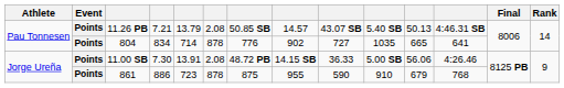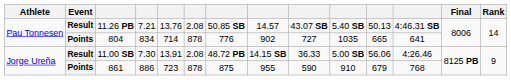 <table class="wikitable" style="font-size:90%">
 <tr>
 <th>Athlete</th>
 <th>Event</th>
 <th></th>
 <th></th>
 <th></th>
 <th></th>
 <th></th>
 <th></th>
 <th></th>
 <th></th>
 <th></th>
 <th></th>
 <th>Final</th>
 <th>Rank</th>
 </tr>
 <tr style=text-align:center>
 <td rowspan=2 style=text-align:left><a href='#'>Pau Tonnesen</a></td>
-<th style="font-size:95%">Points</th>
+<th style="font-size:95%">Result</th>
 <td>11.26 <strong>PB</strong></td>
 <td>7.21</td>
-<td>13.79</td>
+<td>13.76</td>
 <td>2.08</td>
 <td>50.85 <strong>SB</strong></td>
 <td>14.57</td>
 <td>43.07 <strong>SB</strong></td>
 <td>5.40 <strong>SB</strong></td>
 <td>50.13</td>
 <td>4:46.31 <strong>SB</strong></td>
 <td rowspan=2>8006</td>
 <td rowspan=2>14</td>
 </tr>
 <tr style=text-align:center>
 <th style="font-size:95%">Points</th>
 <td>804</td>
 <td>834</td>
 <td>714</td>
 <td>878</td>
 <td>776</td>
 <td>902</td>
 <td>727</td>
 <td>1035</td>
 <td>665</td>
 <td>641</td>
 </tr>
 <tr style=text-align:center>
 <td rowspan=2 style=text-align:left><a href='#'>Jorge Ureña</a></td>
-<th style="font-size:95%">Points</th>
+<th style="font-size:95%">Result</th>
 <td>11.00 <strong>SB</strong></td>
 <td>7.30</td>
 <td>13.91</td>
 <td>2.08</td>
 <td>48.72 <strong>PB</strong></td>
 <td>14.15 <strong>SB</strong></td>
 <td>36.33</td>
 <td>5.00 <strong>SB</strong></td>
 <td>56.06</td>
 <td>4:26.46</td>
 <td rowspan=2>8125 <strong>PB</strong></td>
 <td rowspan=2>9</td>
 </tr>
 <tr style=text-align:center>
 <th style="font-size:95%">Points</th>
 <td>861</td>
 <td>886</td>
 <td>723</td>
 <td>878</td>
 <td>875</td>
 <td>955</td>
 <td>590</td>
 <td>910</td>
 <td>679</td>
 <td>768</td>
 </tr>
 </table>
